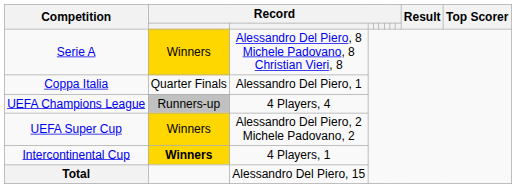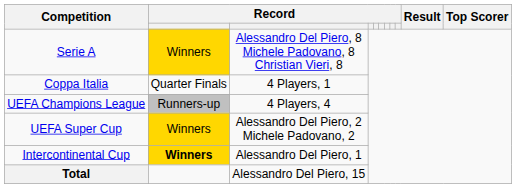 <table class="wikitable" style="text-align: center">
 <tr>
 <th rowspan=2>Competition</th>
 <th colspan=8>Record</th>
 <th rowspan=2>Result</th>
 <th rowspan=2>Top Scorer</th>
 </tr>
 <tr>
 <th></th>
 <th></th>
 <th></th>
 <th></th>
 <th></th>
 <th></th>
 <th></th>
 <th></th>
 </tr>
 <tr>
 <td><a href='#'>Serie A</a><br></td>
 <td style="background:gold;">Winners</td>
 <td> <a href='#'>Alessandro Del Piero</a>, 8<br> <a href='#'>Michele Padovano</a>, 8<br> <a href='#'>Christian Vieri</a>, 8</td>
 </tr>
 <tr>
 <td><a href='#'>Coppa Italia</a><br></td>
 <td>Quarter Finals</td>
-<td> Alessandro Del Piero, 1</td>
+<td>4 Players, 1</td>
 </tr>
 <tr>
 <td><a href='#'>UEFA Champions League</a><br></td>
 <td style="background:silver;">Runners-up</td>
 <td>4 Players, 4</td>
 </tr>
 <tr>
 <td><a href='#'>UEFA Super Cup</a><br></td>
 <td style="background:gold;">Winners</td>
 <td> Alessandro Del Piero, 2<br> Michele Padovano, 2</td>
 </tr>
 <tr>
 <td><a href='#'>Intercontinental Cup</a><br></td>
 <td style="background:gold;"><strong>Winners</strong></td>
-<td>4 Players, 1</td>
+<td> Alessandro Del Piero, 1</td>
 </tr>
 <tr>
 <th>Total<br></th>
 <td></td>
 <td> Alessandro Del Piero, 15</td>
 </tr>
 </table>
